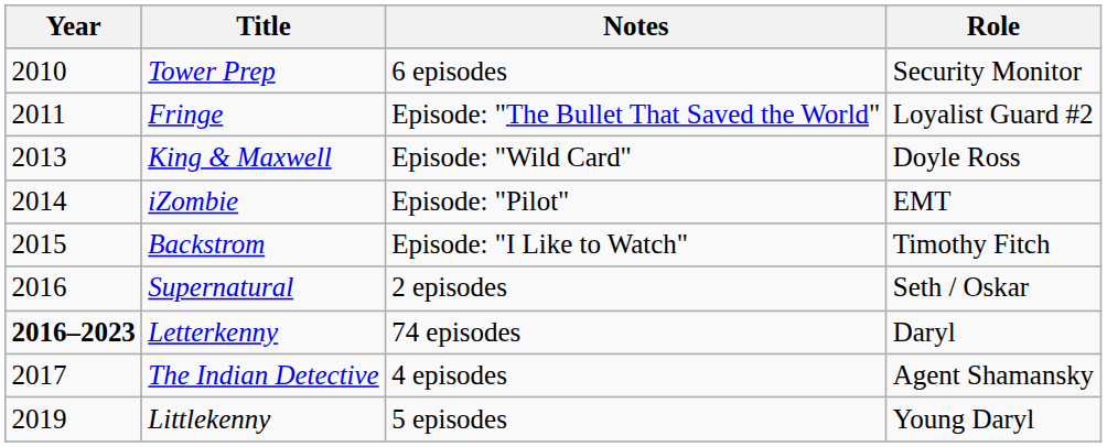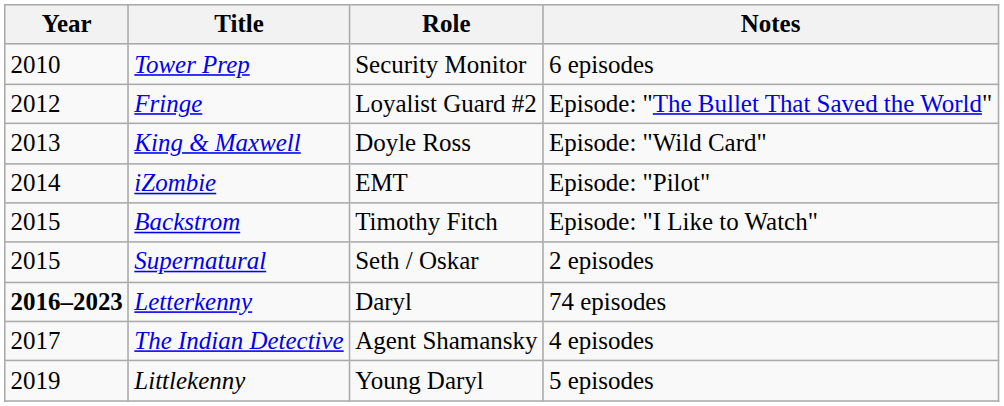 <table class="wikitable sortable">
 <tr>
 <th>Year</th>
 <th>Title</th>
+<th>Role</th>
 <th class="unsortable">Notes</th>
-<th>Role</th>
 </tr>
 <tr>
 <td>2010</td>
 <td><em><a href='#'>Tower Prep</a></em></td>
+<td>Security Monitor</td>
 <td>6 episodes</td>
-<td>Security Monitor</td>
 </tr>
 <tr>
-<td>2011</td>
+<td>2012</td>
 <td><a href='#'><em>Fringe</em></a></td>
+<td>Loyalist Guard #2</td>
 <td>Episode: "<a href='#'>The Bullet That Saved the World</a>"</td>
-<td>Loyalist Guard #2</td>
 </tr>
 <tr>
 <td>2013</td>
 <td><em><a href='#'>King & Maxwell</a></em></td>
+<td>Doyle Ross</td>
 <td>Episode: "Wild Card"</td>
-<td>Doyle Ross</td>
 </tr>
 <tr>
 <td>2014</td>
 <td><a href='#'><em>iZombie</em></a></td>
+<td>EMT</td>
 <td>Episode: "Pilot"</td>
-<td>EMT</td>
 </tr>
 <tr>
 <td>2015</td>
 <td><a href='#'><em>Backstrom</em></a></td>
+<td>Timothy Fitch</td>
 <td>Episode: "I Like to Watch"</td>
-<td>Timothy Fitch</td>
 </tr>
 <tr>
-<td>2016</td>
+<td>2015</td>
 <td><a href='#'><em>Supernatural</em></a></td>
+<td>Seth / Oskar</td>
 <td>2 episodes</td>
-<td>Seth / Oskar</td>
 </tr>
 <tr>
 <td><strong>2016–2023</strong></td>
 <td><a href='#'><em>Letterkenny</em></a></td>
+<td>Daryl</td>
 <td>74 episodes</td>
-<td>Daryl</td>
 </tr>
 <tr>
 <td>2017</td>
 <td data-sort-value="Indian Detective, The"><em><a href='#'>The Indian Detective</a></em></td>
+<td>Agent Shamansky</td>
 <td>4 episodes</td>
-<td>Agent Shamansky</td>
 </tr>
 <tr>
 <td>2019</td>
 <td><em>Littlekenny</em></td>
+<td>Young Daryl</td>
 <td>5 episodes</td>
-<td>Young Daryl</td>
 </tr>
 </table>
